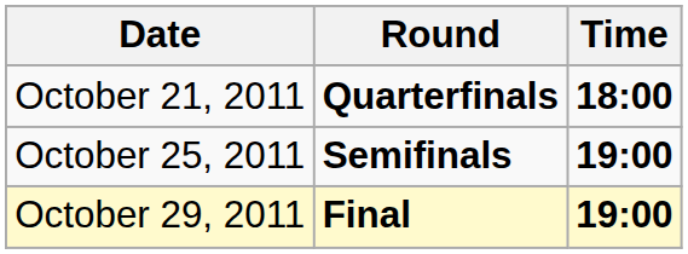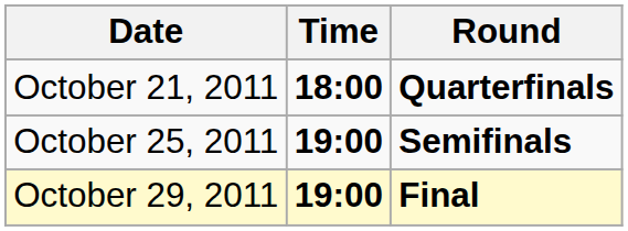 <table class="wikitable">
 <tr>
 <th>Date</th>
+<th>Time</th>
 <th>Round</th>
-<th>Time</th>
 </tr>
 <tr>
 <td>October 21, 2011</td>
+<td><strong>18:00</strong></td>
 <td><strong>Quarterfinals</strong></td>
-<td><strong>18:00</strong></td>
 </tr>
 <tr>
 <td>October 25, 2011</td>
+<td><strong>19:00</strong></td>
 <td><strong>Semifinals</strong></td>
-<td><strong>19:00</strong></td>
 </tr>
 <tr style=background:lemonchiffon>
 <td>October 29, 2011</td>
+<td><strong>19:00</strong></td>
 <td><strong>Final</strong></td>
-<td><strong>19:00</strong></td>
 </tr>
 </table>
